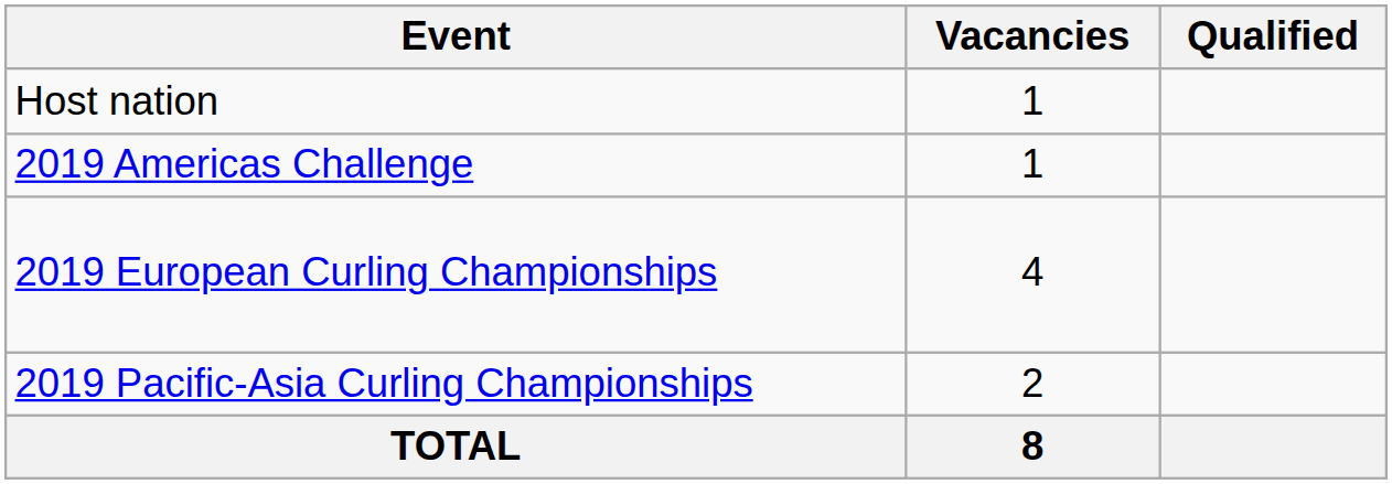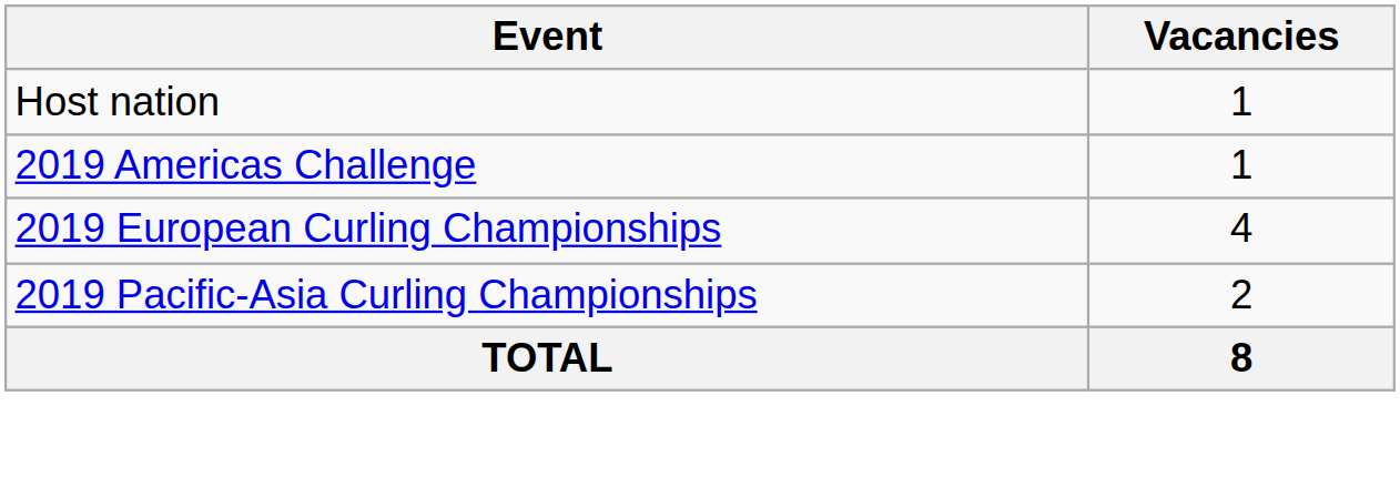 <table class="wikitable" style="width:550px;">
 <tr>
 <th>Event</th>
 <th>Vacancies</th>
-<th>Qualified</th>
 </tr>
 <tr>
 <td>Host nation</td>
 <td align=center>1</td>
-<td></td>
 </tr>
 <tr>
 <td><a href='#'>2019 Americas Challenge</a></td>
 <td align=center>1</td>
-<td></td>
 </tr>
 <tr>
 <td><a href='#'>2019 European Curling Championships</a></td>
 <td align=center>4</td>
-<td><br><br><br></td>
 </tr>
 <tr>
 <td><a href='#'>2019 Pacific-Asia Curling Championships</a></td>
 <td align=center>2</td>
-<td><br></td>
 </tr>
 <tr>
 <th>TOTAL</th>
 <th>8</th>
-<th></th>
 </tr>
 </table>
